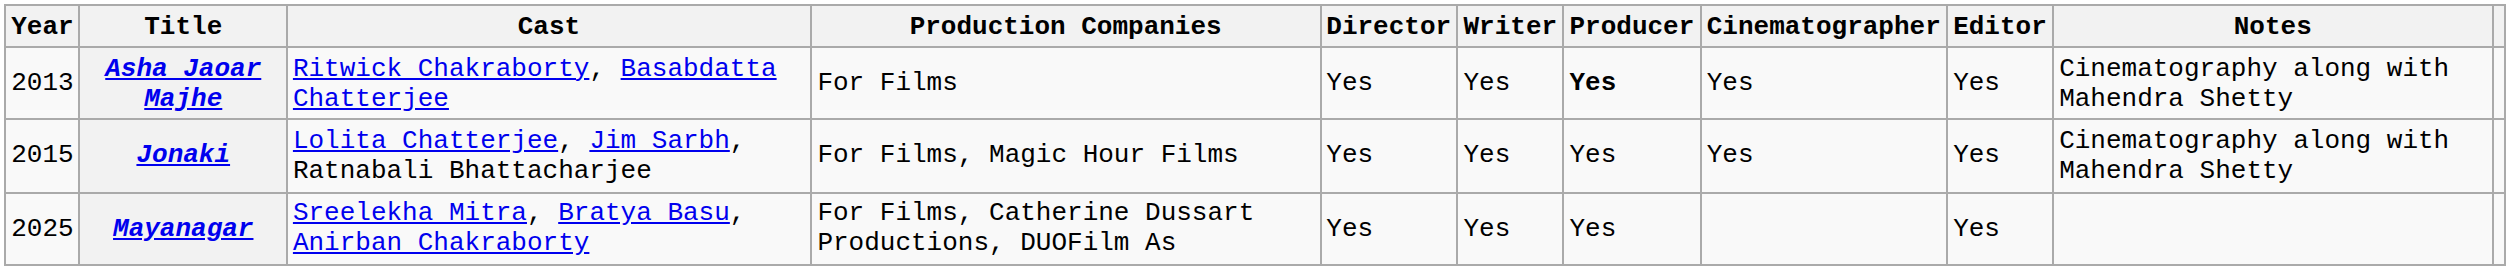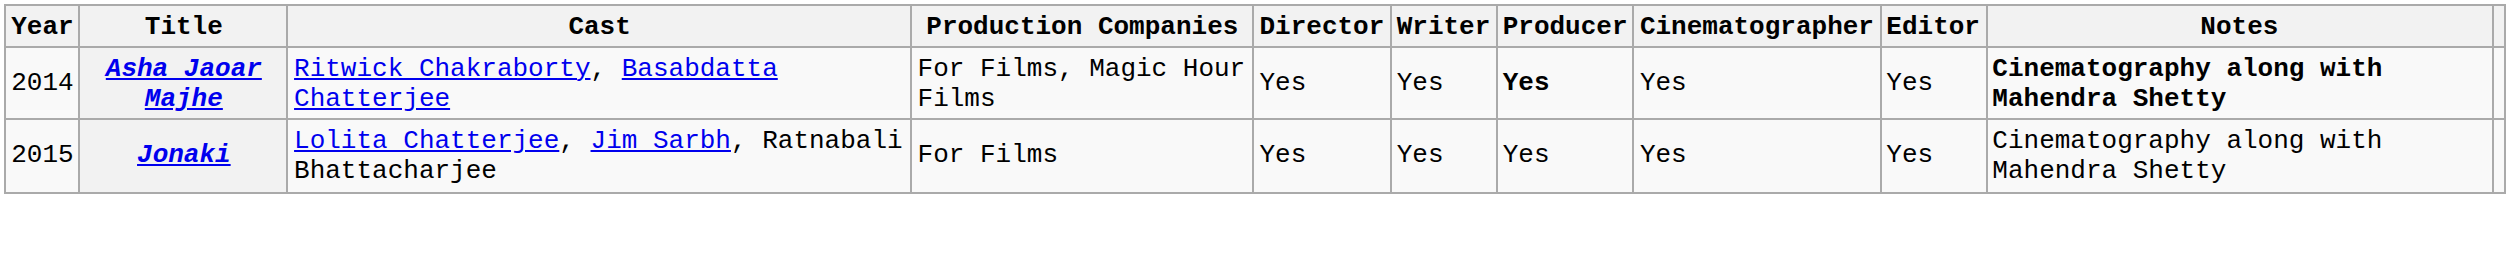 <table class="wikitable">
 <tr>
 <th>Year</th>
 <th>Title</th>
 <th>Cast</th>
 <th>Production Companies</th>
 <th>Director</th>
 <th>Writer</th>
 <th>Producer</th>
 <th>Cinematographer</th>
 <th>Editor</th>
 <th>Notes</th>
 <th></th>
 </tr>
 <tr>
-<td>2013</td>
+<td>2014</td>
 <th><em><a href='#'>Asha Jaoar Majhe</a></em></th>
 <td><a href='#'>Ritwick Chakraborty</a>, <a href='#'>Basabdatta Chatterjee</a></td>
-<td>For Films</td>
+<td>For Films, Magic Hour Films</td>
 <td>Yes</td>
 <td>Yes</td>
 <td><strong>Yes</strong></td>
 <td>Yes</td>
 <td>Yes</td>
-<td>Cinematography along with Mahendra Shetty</td>
+<td><strong>Cinematography along with Mahendra Shetty</strong></td>
 <td></td>
 </tr>
 <tr>
 <td>2015</td>
 <th><em><a href='#'>Jonaki</a></em></th>
 <td><a href='#'>Lolita Chatterjee</a>, <a href='#'>Jim Sarbh</a>, Ratnabali Bhattacharjee</td>
-<td>For Films, Magic Hour Films</td>
+<td>For Films</td>
 <td>Yes</td>
 <td>Yes</td>
 <td>Yes</td>
 <td>Yes</td>
 <td>Yes</td>
 <td>Cinematography along with Mahendra Shetty</td>
 <td></td>
 </tr>
-<tr>
-<td>2025</td>
-<th><em><a href='#'>Mayanagar</a></em></th>
-<td><a href='#'>Sreelekha Mitra</a>, <a href='#'>Bratya Basu</a>, <a href='#'>Anirban Chakraborty</a></td>
-<td>For Films, Catherine Dussart Productions, DUOFilm As</td>
-<td>Yes</td>
-<td>Yes</td>
-<td>Yes</td>
-<td></td>
-<td>Yes</td>
-<td></td>
-<td></td>
-</tr>
 </table>
